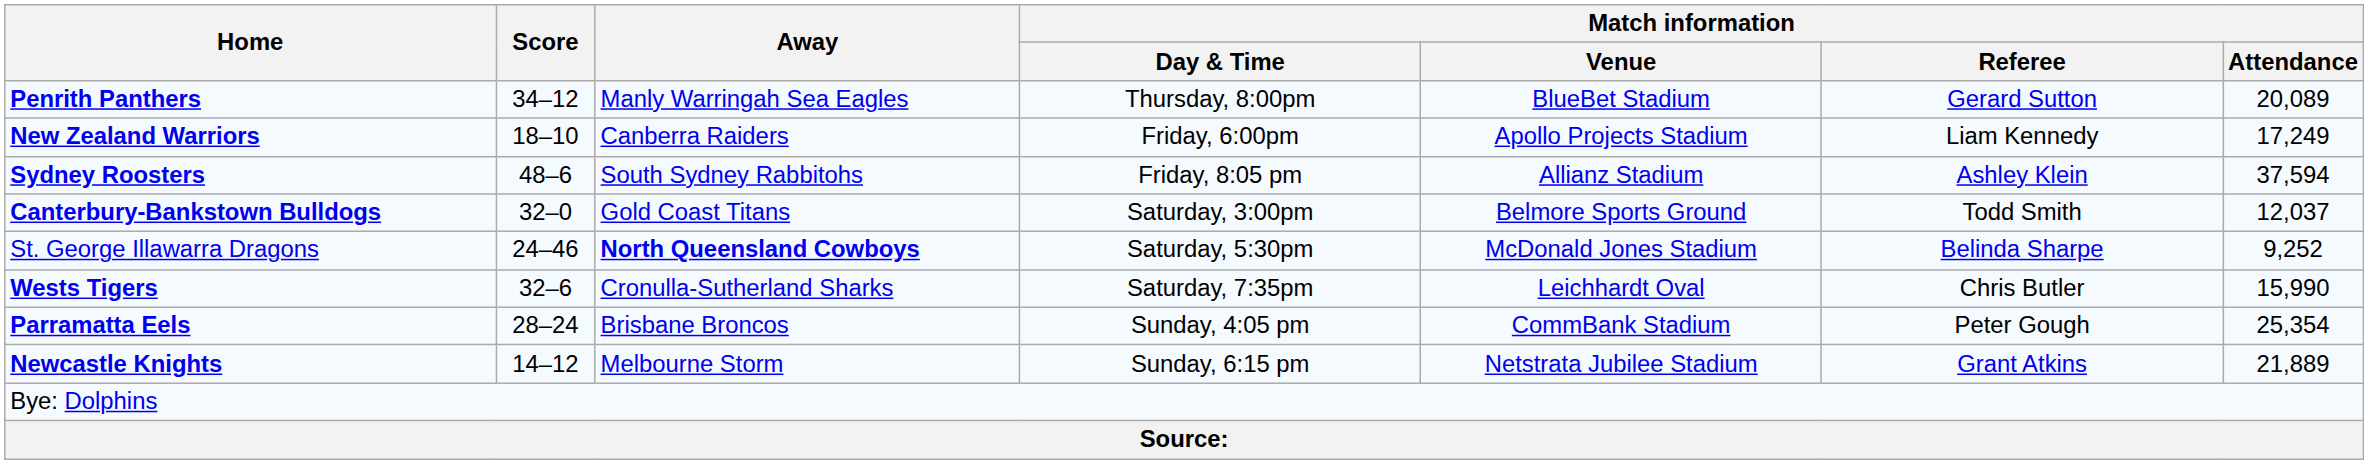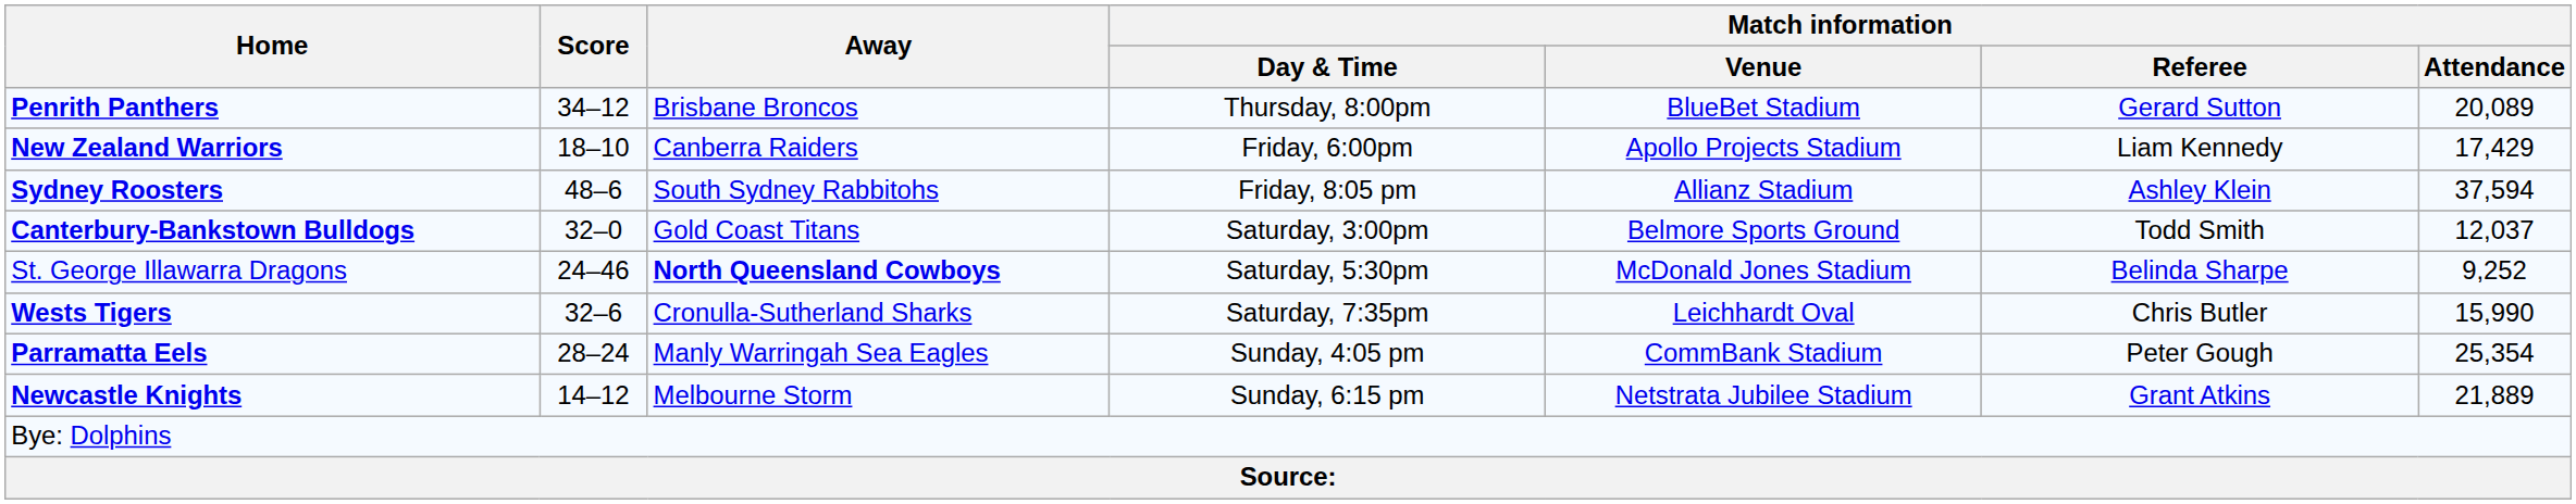 <table class="wikitable" style="border-collapse:collapse; text-align:center; width:100%;">
 <tr style="text-align:center; background:#f5faff;"  style="background:#c1d8ff;">
 <th rowspan="2">Home</th>
 <th rowspan="2">Score</th>
 <th rowspan="2">Away</th>
 <th colspan="4">Match information</th>
 </tr>
 <tr>
 <th width="17%">Day & Time</th>
 <th width="17%">Venue</th>
 <th width="17%">Referee</th>
 <th width="5%">Attendance</th>
 </tr>
 <tr style="text-align:center; background:#f5faff;">
 <td align="left"><strong> <a href='#'>Penrith Panthers</a></strong></td>
 <td>34–12</td>
-<td align="left"> <a href='#'>Manly Warringah Sea Eagles</a></td>
+<td align="left"> <a href='#'>Brisbane Broncos</a></td>
 <td>Thursday, 8:00pm</td>
 <td><a href='#'>BlueBet Stadium</a></td>
 <td><a href='#'>Gerard Sutton</a></td>
 <td>20,089</td>
 </tr>
 <tr style="text-align:center; background:#f5faff;">
 <td align="left"><strong> <a href='#'>New Zealand Warriors</a></strong></td>
 <td>18–10</td>
 <td align="left"> <a href='#'>Canberra Raiders</a></td>
 <td>Friday, 6:00pm</td>
 <td><a href='#'>Apollo Projects Stadium</a></td>
 <td>Liam Kennedy</td>
-<td>17,249</td>
+<td>17,429</td>
 </tr>
 <tr style="text-align:center; background:#f5faff;">
 <td align="left"><strong> <a href='#'>Sydney Roosters</a></strong></td>
 <td>48–6</td>
 <td align="left"> <a href='#'>South Sydney Rabbitohs</a></td>
 <td>Friday, 8:05 pm</td>
 <td><a href='#'>Allianz Stadium</a></td>
 <td><a href='#'>Ashley Klein</a></td>
 <td>37,594</td>
 </tr>
 <tr style="text-align:center; background:#f5faff;">
 <td align="left"><strong> <a href='#'>Canterbury-Bankstown Bulldogs</a></strong></td>
 <td>32–0</td>
 <td align="left"> <a href='#'>Gold Coast Titans</a></td>
 <td>Saturday, 3:00pm</td>
 <td><a href='#'>Belmore Sports Ground</a></td>
 <td>Todd Smith</td>
 <td>12,037</td>
 </tr>
 <tr style="text-align:center; background:#f5faff;">
 <td align="left"> <a href='#'>St. George Illawarra Dragons</a></td>
 <td>24–46</td>
 <td align="left"><strong> <a href='#'>North Queensland Cowboys</a></strong></td>
 <td>Saturday, 5:30pm</td>
 <td><a href='#'>McDonald Jones Stadium</a></td>
 <td><a href='#'>Belinda Sharpe</a></td>
 <td>9,252</td>
 </tr>
 <tr style="text-align:center; background:#f5faff;">
 <td align="left"><strong> <a href='#'>Wests Tigers</a></strong></td>
 <td>32–6</td>
 <td align="left"> <a href='#'>Cronulla-Sutherland Sharks</a></td>
 <td>Saturday, 7:35pm</td>
 <td><a href='#'>Leichhardt Oval</a></td>
 <td>Chris Butler</td>
 <td>15,990</td>
 </tr>
 <tr style="text-align:center; background:#f5faff;">
 <td align="left"><strong> <a href='#'>Parramatta Eels</a></strong></td>
 <td>28–24</td>
-<td align="left"> <a href='#'>Brisbane Broncos</a></td>
+<td align="left"> <a href='#'>Manly Warringah Sea Eagles</a></td>
 <td>Sunday, 4:05 pm</td>
 <td><a href='#'>CommBank Stadium</a></td>
 <td>Peter Gough</td>
 <td>25,354</td>
 </tr>
 <tr style="text-align:center; background:#f5faff;">
 <td align="left"><strong> <a href='#'>Newcastle Knights</a></strong></td>
 <td>14–12</td>
 <td align="left"> <a href='#'>Melbourne Storm</a></td>
 <td>Sunday, 6:15 pm</td>
 <td><a href='#'>Netstrata Jubilee Stadium</a></td>
 <td><a href='#'>Grant Atkins</a></td>
 <td>21,889</td>
 </tr>
 <tr style="text-align:center; background:#f5faff;">
 <td colspan="7" align="left">Bye:  <a href='#'>Dolphins</a></td>
 </tr>
 <tr>
 <th colspan="7" align="left">Source:</th>
 </tr>
 </table>
